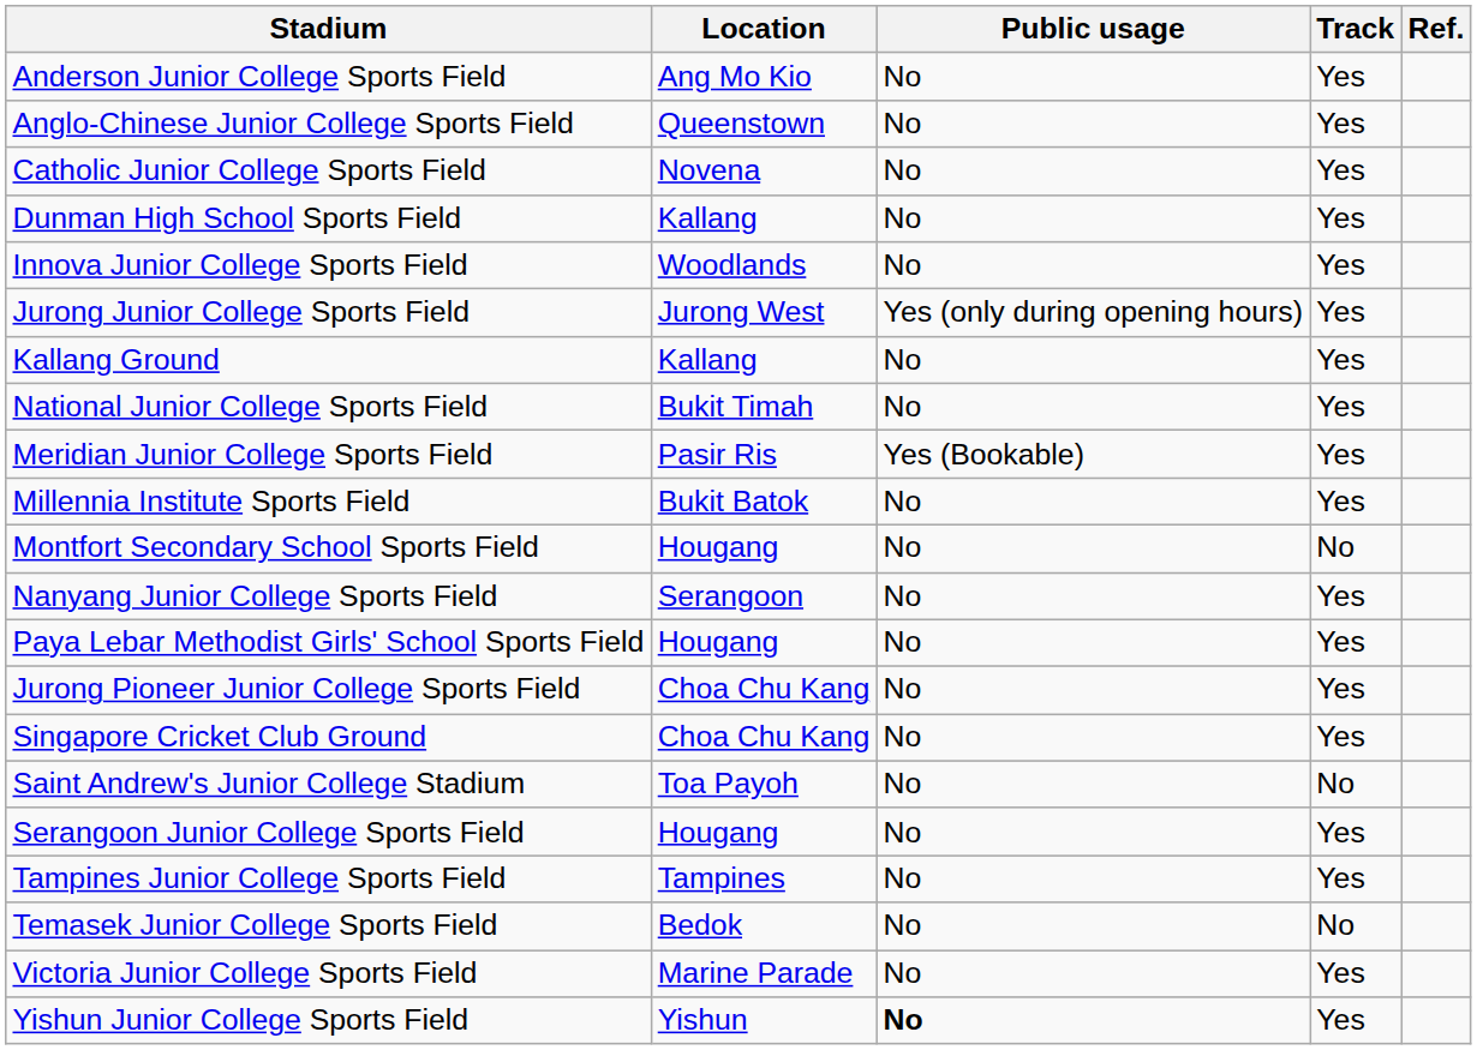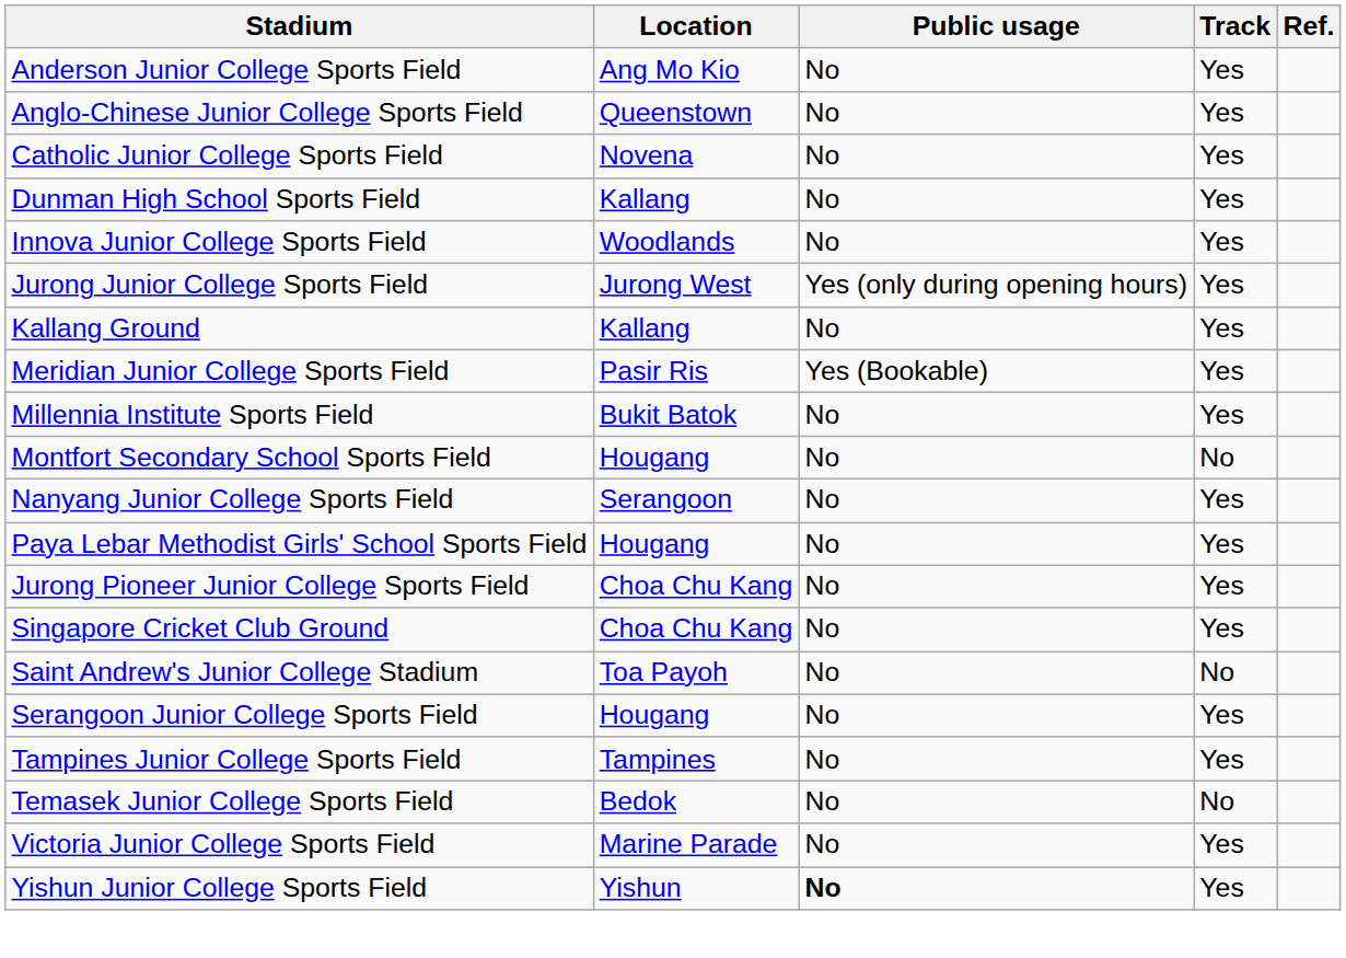 <table class="wikitable sortable">
 <tr>
 <th>Stadium</th>
 <th>Location</th>
 <th>Public usage</th>
 <th>Track</th>
 <th>Ref.</th>
 </tr>
 <tr>
 <td><a href='#'>Anderson Junior College</a> Sports Field</td>
 <td><a href='#'>Ang Mo Kio</a></td>
 <td>No</td>
 <td>Yes</td>
 <td></td>
 </tr>
 <tr>
 <td><a href='#'>Anglo-Chinese Junior College</a> Sports Field</td>
 <td><a href='#'>Queenstown</a></td>
 <td>No</td>
 <td>Yes</td>
 <td></td>
 </tr>
 <tr>
 <td><a href='#'>Catholic Junior College</a> Sports Field</td>
 <td><a href='#'>Novena</a></td>
 <td>No</td>
 <td>Yes</td>
 <td></td>
 </tr>
 <tr>
 <td><a href='#'>Dunman High School</a> Sports Field</td>
 <td><a href='#'>Kallang</a></td>
 <td>No</td>
 <td>Yes</td>
 <td></td>
 </tr>
 <tr>
 <td><a href='#'>Innova Junior College</a> Sports Field</td>
 <td><a href='#'>Woodlands</a></td>
 <td>No</td>
 <td>Yes</td>
 <td></td>
 </tr>
 <tr>
 <td><a href='#'>Jurong Junior College</a> Sports Field</td>
 <td><a href='#'>Jurong West</a></td>
 <td>Yes (only during opening hours)</td>
 <td>Yes</td>
 <td></td>
 </tr>
 <tr>
 <td><a href='#'>Kallang Ground</a></td>
 <td><a href='#'>Kallang</a></td>
-<td>No</td>
-<td>Yes</td>
-<td></td>
-</tr>
-<tr>
-<td><a href='#'>National Junior College</a> Sports Field</td>
-<td><a href='#'>Bukit Timah</a></td>
 <td>No</td>
 <td>Yes</td>
 <td></td>
 </tr>
 <tr>
 <td><a href='#'>Meridian Junior College</a> Sports Field</td>
 <td><a href='#'>Pasir Ris</a></td>
 <td>Yes (Bookable)</td>
 <td>Yes</td>
 <td></td>
 </tr>
 <tr>
 <td><a href='#'>Millennia Institute</a> Sports Field</td>
 <td><a href='#'>Bukit Batok</a></td>
 <td>No</td>
 <td>Yes</td>
 <td></td>
 </tr>
 <tr>
 <td><a href='#'>Montfort Secondary School</a> Sports Field</td>
 <td><a href='#'>Hougang</a></td>
 <td>No</td>
 <td>No</td>
 <td></td>
 </tr>
 <tr>
 <td><a href='#'>Nanyang Junior College</a> Sports Field</td>
 <td><a href='#'>Serangoon</a></td>
 <td>No</td>
 <td>Yes</td>
 <td></td>
 </tr>
 <tr>
 <td><a href='#'>Paya Lebar Methodist Girls' School</a> Sports Field</td>
 <td><a href='#'>Hougang</a></td>
 <td>No</td>
 <td>Yes</td>
 <td></td>
 </tr>
 <tr>
 <td><a href='#'>Jurong Pioneer Junior College</a> Sports Field</td>
 <td><a href='#'>Choa Chu Kang</a></td>
 <td>No</td>
 <td>Yes</td>
 <td></td>
 </tr>
 <tr>
 <td><a href='#'>Singapore Cricket Club Ground</a></td>
 <td><a href='#'>Choa Chu Kang</a></td>
 <td>No</td>
 <td>Yes</td>
 <td></td>
 </tr>
 <tr>
 <td><a href='#'>Saint Andrew's Junior College</a> Stadium</td>
 <td><a href='#'>Toa Payoh</a></td>
 <td>No</td>
 <td>No</td>
 <td></td>
 </tr>
 <tr>
 <td><a href='#'>Serangoon Junior College</a> Sports Field</td>
 <td><a href='#'>Hougang</a></td>
 <td>No</td>
 <td>Yes</td>
 <td></td>
 </tr>
 <tr>
 <td><a href='#'>Tampines Junior College</a> Sports Field</td>
 <td><a href='#'>Tampines</a></td>
 <td>No</td>
 <td>Yes</td>
 <td></td>
 </tr>
 <tr>
 <td><a href='#'>Temasek Junior College</a> Sports Field</td>
 <td><a href='#'>Bedok</a></td>
 <td>No</td>
 <td>No</td>
 <td></td>
 </tr>
 <tr>
 <td><a href='#'>Victoria Junior College</a> Sports Field</td>
 <td><a href='#'>Marine Parade</a></td>
 <td>No</td>
 <td>Yes</td>
 <td></td>
 </tr>
 <tr>
 <td><a href='#'>Yishun Junior College</a> Sports Field</td>
 <td><a href='#'>Yishun</a></td>
 <td><strong>No</strong></td>
 <td>Yes</td>
 <td></td>
 </tr>
 </table>
